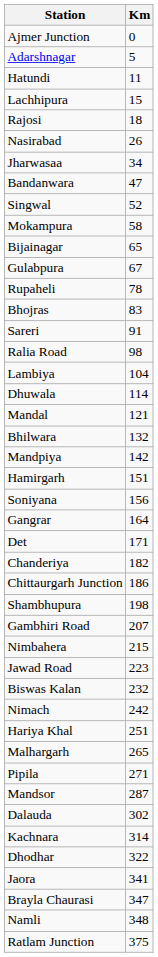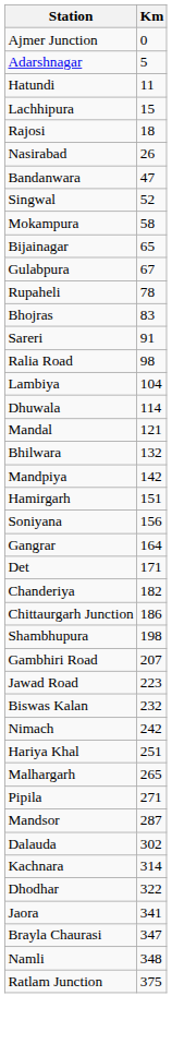 <table class="wikitable">
 <tr>
 <th>Station</th>
 <th>Km</th>
 </tr>
 <tr>
 <td>Ajmer Junction</td>
 <td>0</td>
 </tr>
 <tr>
 <td><a href='#'>Adarshnagar</a></td>
 <td>5</td>
 </tr>
 <tr>
 <td>Hatundi</td>
 <td>11</td>
 </tr>
 <tr>
 <td>Lachhipura</td>
 <td>15</td>
 </tr>
 <tr>
 <td>Rajosi</td>
 <td>18</td>
 </tr>
 <tr>
 <td>Nasirabad</td>
 <td>26</td>
-</tr>
-<tr>
-<td>Jharwasaa</td>
-<td>34</td>
 </tr>
 <tr>
 <td>Bandanwara</td>
 <td>47</td>
 </tr>
 <tr>
 <td>Singwal</td>
 <td>52</td>
 </tr>
 <tr>
 <td>Mokampura</td>
 <td>58</td>
 </tr>
 <tr>
 <td>Bijainagar</td>
 <td>65</td>
 </tr>
 <tr>
 <td>Gulabpura</td>
 <td>67</td>
 </tr>
 <tr>
 <td>Rupaheli</td>
 <td>78</td>
 </tr>
 <tr>
 <td>Bhojras</td>
 <td>83</td>
 </tr>
 <tr>
 <td>Sareri</td>
 <td>91</td>
 </tr>
 <tr>
 <td>Ralia Road</td>
 <td>98</td>
 </tr>
 <tr>
 <td>Lambiya</td>
 <td>104</td>
 </tr>
 <tr>
 <td>Dhuwala</td>
 <td>114</td>
 </tr>
 <tr>
 <td>Mandal</td>
 <td>121</td>
 </tr>
 <tr>
 <td>Bhilwara</td>
 <td>132</td>
 </tr>
 <tr>
 <td>Mandpiya</td>
 <td>142</td>
 </tr>
 <tr>
 <td>Hamirgarh</td>
 <td>151</td>
 </tr>
 <tr>
 <td>Soniyana</td>
 <td>156</td>
 </tr>
 <tr>
 <td>Gangrar</td>
 <td>164</td>
 </tr>
 <tr>
 <td>Det</td>
 <td>171</td>
 </tr>
 <tr>
 <td>Chanderiya</td>
 <td>182</td>
 </tr>
 <tr>
 <td>Chittaurgarh Junction</td>
 <td>186</td>
 </tr>
 <tr>
 <td>Shambhupura</td>
 <td>198</td>
 </tr>
 <tr>
 <td>Gambhiri Road</td>
 <td>207</td>
 </tr>
 <tr>
-<td>Nimbahera</td>
-<td>215</td>
-</tr>
-<tr>
 <td>Jawad Road</td>
 <td>223</td>
 </tr>
 <tr>
 <td>Biswas Kalan</td>
 <td>232</td>
 </tr>
 <tr>
 <td>Nimach</td>
 <td>242</td>
 </tr>
 <tr>
 <td>Hariya Khal</td>
 <td>251</td>
 </tr>
 <tr>
 <td>Malhargarh</td>
 <td>265</td>
 </tr>
 <tr>
 <td>Pipila</td>
 <td>271</td>
 </tr>
 <tr>
 <td>Mandsor</td>
 <td>287</td>
 </tr>
 <tr>
 <td>Dalauda</td>
 <td>302</td>
 </tr>
 <tr>
 <td>Kachnara</td>
 <td>314</td>
 </tr>
 <tr>
 <td>Dhodhar</td>
 <td>322</td>
 </tr>
 <tr>
 <td>Jaora</td>
 <td>341</td>
 </tr>
 <tr>
 <td>Brayla Chaurasi</td>
 <td>347</td>
 </tr>
 <tr>
 <td>Namli</td>
 <td>348</td>
 </tr>
 <tr>
 <td>Ratlam Junction</td>
 <td>375</td>
 </tr>
 </table>
